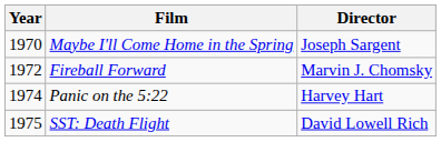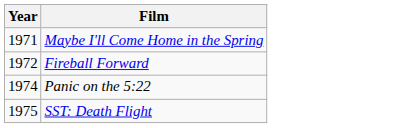 <table class="wikitable">
 <tr>
 <th>Year</th>
 <th>Film</th>
-<th>Director</th>
 </tr>
 <tr>
-<td>1970</td>
+<td>1971</td>
 <td><em><a href='#'>Maybe I'll Come Home in the Spring</a></em></td>
-<td><a href='#'>Joseph Sargent</a></td>
 </tr>
 <tr>
 <td>1972</td>
 <td><em><a href='#'>Fireball Forward</a></em></td>
-<td><a href='#'>Marvin J. Chomsky</a></td>
 </tr>
 <tr>
 <td>1974</td>
 <td><em>Panic on the 5:22</em></td>
-<td><a href='#'>Harvey Hart</a></td>
 </tr>
 <tr>
 <td>1975</td>
 <td><em><a href='#'>SST: Death Flight</a></em></td>
-<td><a href='#'>David Lowell Rich</a></td>
 </tr>
 </table>
